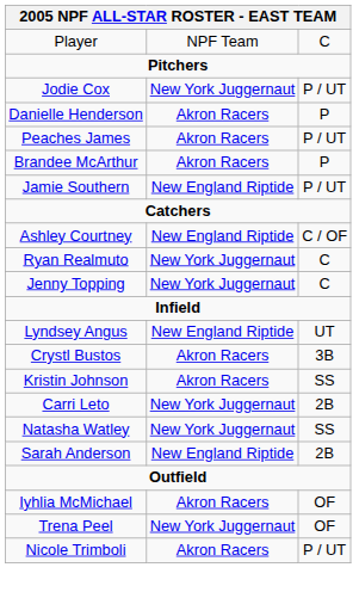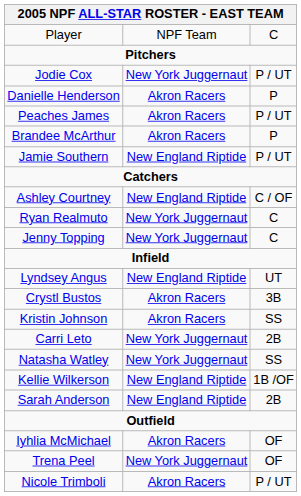 <table class="wikitable" style="text-align:center">
 <tr>
 <th colspan=3>2005 NPF <a href='#'>ALL-STAR</a> ROSTER - EAST TEAM</th>
 </tr>
 <tr>
 <td>Player</td>
 <td>NPF Team</td>
 <td>C</td>
 </tr>
 <tr>
 <td colspan=3><strong>Pitchers</strong></td>
 </tr>
 <tr>
 <td><a href='#'>Jodie Cox</a></td>
 <td><a href='#'>New York Juggernaut</a></td>
 <td>P / UT</td>
 </tr>
 <tr>
 <td><a href='#'>Danielle Henderson</a></td>
 <td><a href='#'>Akron Racers</a></td>
 <td>P</td>
 </tr>
 <tr>
 <td><a href='#'>Peaches James</a></td>
 <td><a href='#'>Akron Racers</a></td>
 <td>P / UT</td>
 </tr>
 <tr>
 <td><a href='#'>Brandee McArthur</a></td>
 <td><a href='#'>Akron Racers</a></td>
 <td>P</td>
 </tr>
 <tr>
 <td><a href='#'>Jamie Southern</a></td>
 <td><a href='#'>New England Riptide</a></td>
 <td>P / UT</td>
 </tr>
 <tr>
 <td colspan=3><strong>Catchers</strong></td>
 </tr>
 <tr>
 <td><a href='#'>Ashley Courtney</a></td>
 <td><a href='#'>New England Riptide</a></td>
 <td>C / OF</td>
 </tr>
 <tr>
 <td><a href='#'>Ryan Realmuto  </a></td>
 <td><a href='#'>New York Juggernaut</a></td>
 <td>C</td>
 </tr>
 <tr>
 <td><a href='#'>Jenny Topping</a></td>
 <td><a href='#'>New York Juggernaut</a></td>
 <td>C</td>
 </tr>
 <tr>
 <td colspan=3><strong>Infield</strong></td>
 </tr>
 <tr>
 <td><a href='#'>Lyndsey Angus</a></td>
 <td><a href='#'>New England Riptide</a></td>
 <td>UT</td>
 </tr>
 <tr>
 <td><a href='#'>Crystl Bustos</a></td>
 <td><a href='#'>Akron Racers</a></td>
 <td>3B</td>
 </tr>
 <tr>
 <td><a href='#'>Kristin Johnson</a></td>
 <td><a href='#'>Akron Racers</a></td>
 <td>SS</td>
 </tr>
 <tr>
 <td><a href='#'>Carri Leto</a></td>
 <td><a href='#'>New York Juggernaut</a></td>
 <td>2B</td>
 </tr>
 <tr>
 <td><a href='#'>Natasha Watley</a></td>
 <td><a href='#'>New York Juggernaut</a></td>
 <td>SS</td>
 </tr>
 <tr>
+<td><a href='#'>Kellie Wilkerson</a></td>
+<td><a href='#'>New England Riptide</a></td>
+<td>1B /OF</td>
+</tr>
+<tr>
 <td><a href='#'>Sarah Anderson</a></td>
 <td><a href='#'>New England Riptide</a></td>
 <td>2B</td>
 </tr>
 <tr>
 <td colspan=3><strong>Outfield</strong></td>
 </tr>
 <tr>
 <td><a href='#'>Iyhlia McMichael</a></td>
 <td><a href='#'>Akron Racers</a></td>
 <td>OF</td>
 </tr>
 <tr>
 <td><a href='#'>Trena Peel</a></td>
 <td><a href='#'>New York Juggernaut</a></td>
 <td>OF</td>
 </tr>
 <tr>
 <td><a href='#'>Nicole Trimboli</a></td>
 <td><a href='#'>Akron Racers</a></td>
 <td>P / UT</td>
 </tr>
 </table>
